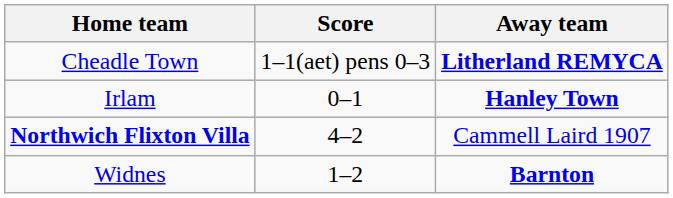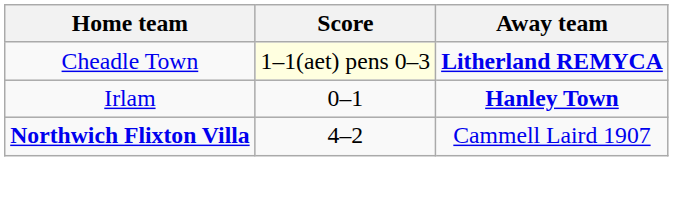 <table class="wikitable" style="text-align: center">
 <tr>
 <th>Home team</th>
 <th>Score</th>
 <th>Away team</th>
 </tr>
 <tr>
 <td><a href='#'>Cheadle Town</a></td>
-<td>1–1(aet) pens 0–3</td>
+<td style="background: lightyellow;">1–1(aet) pens 0–3</td>
 <td><strong><a href='#'>Litherland REMYCA</a></strong></td>
 </tr>
 <tr>
 <td><a href='#'>Irlam</a></td>
 <td>0–1</td>
 <td><strong><a href='#'>Hanley Town</a></strong></td>
 </tr>
 <tr>
 <td><strong><a href='#'>Northwich Flixton Villa</a></strong></td>
 <td>4–2</td>
 <td><a href='#'>Cammell Laird 1907</a></td>
 </tr>
-<tr>
-<td><a href='#'>Widnes</a></td>
-<td>1–2</td>
-<td><strong><a href='#'>Barnton</a></strong></td>
-</tr>
 </table>
